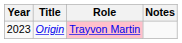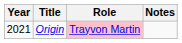 <table class="wikitable">
 <tr>
 <th>Year</th>
 <th>Title</th>
 <th>Role</th>
 <th>Notes</th>
 </tr>
 <tr>
-<td>2023</td>
+<td>2021</td>
 <td><em><a href='#'>Origin</a></em></td>
 <td style="background: pink;"><a href='#'>Trayvon Martin</a></td>
 <td></td>
 </tr>
 </table>
